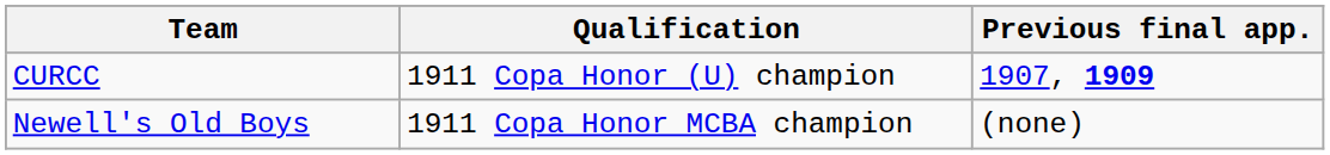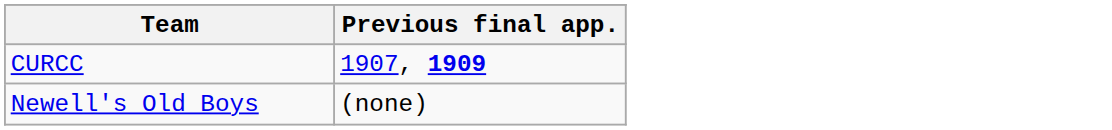 <table class="wikitable">
 <tr>
 <th width=170px>Team</th>
-<th width=250px>Qualification</th>
 <th width=150px>Previous final app.</th>
 </tr>
 <tr>
 <td> <a href='#'>CURCC</a></td>
-<td>1911 <a href='#'>Copa Honor (U)</a> champion</td>
 <td><a href='#'>1907</a>, <strong><a href='#'>1909</a></strong></td>
 </tr>
 <tr>
 <td> <a href='#'>Newell's Old Boys</a></td>
-<td>1911 <a href='#'>Copa Honor MCBA</a> champion </td>
 <td>(none)</td>
 </tr>
 </table>
